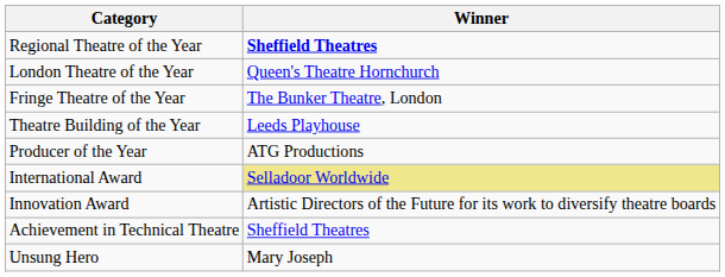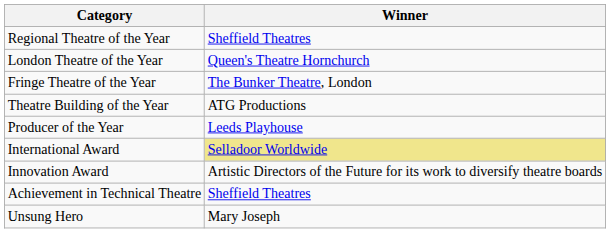 <table class="wikitable">
 <tr>
 <th>Category</th>
 <th>Winner</th>
 </tr>
 <tr>
 <td>Regional Theatre of the Year</td>
-<td><strong><a href='#'>Sheffield Theatres</a></strong></td>
+<td><a href='#'>Sheffield Theatres</a></td>
 </tr>
 <tr>
 <td>London Theatre of the Year</td>
 <td><a href='#'>Queen's Theatre Hornchurch</a></td>
 </tr>
 <tr>
 <td>Fringe Theatre of the Year</td>
 <td><a href='#'>The Bunker Theatre</a>, London</td>
 </tr>
 <tr>
 <td>Theatre Building of the Year</td>
-<td><a href='#'>Leeds Playhouse</a></td>
+<td>ATG Productions</td>
 </tr>
 <tr>
 <td>Producer of the Year</td>
-<td>ATG Productions</td>
+<td><a href='#'>Leeds Playhouse</a></td>
 </tr>
 <tr>
 <td>International Award</td>
 <td style="background: khaki;"><a href='#'>Selladoor Worldwide</a></td>
 </tr>
 <tr>
 <td>Innovation Award</td>
 <td>Artistic Directors of the Future for its work to diversify theatre boards</td>
 </tr>
 <tr>
 <td>Achievement in Technical Theatre</td>
 <td><a href='#'>Sheffield Theatres</a></td>
 </tr>
 <tr>
 <td>Unsung Hero</td>
 <td>Mary Joseph</td>
 </tr>
 </table>
